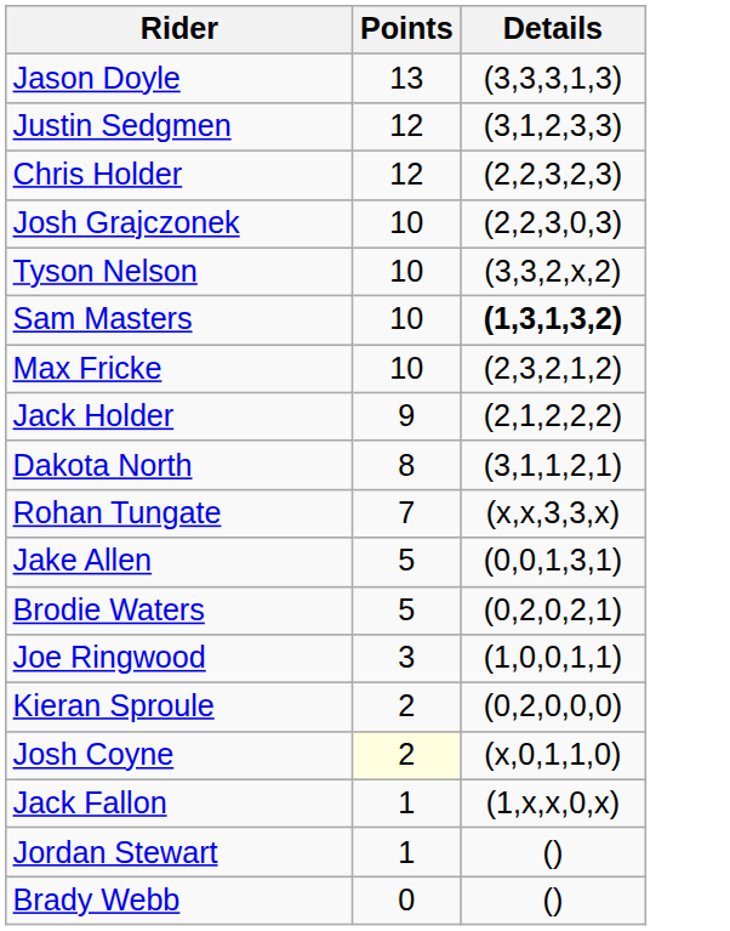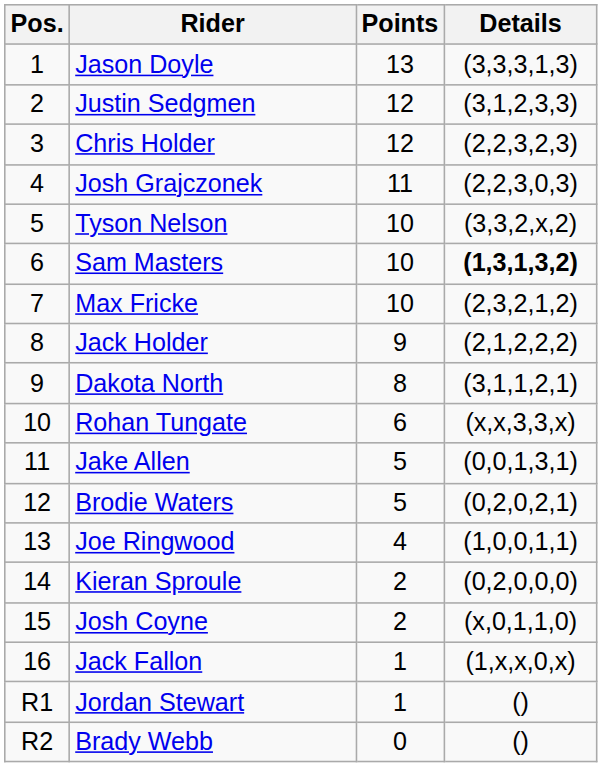 <table class=wikitable>
 <tr>
+<th width=25px>Pos.</th>
 <th width=175px>Rider</th>
 <th width=40px>Points</th>
 <th width=90px>Details</th>
 </tr>
 <tr align=center >
+<td>1</td>
 <td align=left><a href='#'>Jason Doyle</a></td>
 <td>13</td>
 <td>(3,3,3,1,3)</td>
 </tr>
 <tr align=center >
+<td>2</td>
 <td align=left><a href='#'>Justin Sedgmen</a></td>
 <td>12</td>
 <td>(3,1,2,3,3)</td>
 </tr>
 <tr align=center >
+<td>3</td>
 <td align=left><a href='#'>Chris Holder</a></td>
 <td>12</td>
 <td>(2,2,3,2,3)</td>
 </tr>
 <tr align=center >
+<td>4</td>
 <td align=left><a href='#'>Josh Grajczonek</a></td>
-<td>10</td>
+<td>11</td>
 <td>(2,2,3,0,3)</td>
 </tr>
 <tr align=center >
+<td>5</td>
 <td align=left><a href='#'>Tyson Nelson</a></td>
 <td>10</td>
 <td>(3,3,2,x,2)</td>
 </tr>
 <tr align=center >
+<td>6</td>
 <td align=left><a href='#'>Sam Masters</a></td>
 <td>10</td>
 <td><strong>(1,3,1,3,2)</strong></td>
 </tr>
 <tr align=center >
+<td>7</td>
 <td align=left><a href='#'>Max Fricke</a></td>
 <td>10</td>
 <td>(2,3,2,1,2)</td>
 </tr>
 <tr align=center>
+<td>8</td>
 <td align=left><a href='#'>Jack Holder</a></td>
 <td>9</td>
 <td>(2,1,2,2,2)</td>
 </tr>
 <tr align=center>
+<td>9</td>
 <td align=left><a href='#'>Dakota North</a></td>
 <td>8</td>
 <td>(3,1,1,2,1)</td>
 </tr>
 <tr align=center>
+<td>10</td>
 <td align=left><a href='#'>Rohan Tungate</a></td>
-<td>7</td>
+<td>6</td>
 <td>(x,x,3,3,x)</td>
 </tr>
 <tr align=center>
+<td>11</td>
 <td align=left><a href='#'>Jake Allen</a></td>
 <td>5</td>
 <td>(0,0,1,3,1)</td>
 </tr>
 <tr align=center>
+<td>12</td>
 <td align=left><a href='#'>Brodie Waters</a></td>
 <td>5</td>
 <td>(0,2,0,2,1)</td>
 </tr>
 <tr align=center>
+<td>13</td>
 <td align=left><a href='#'>Joe Ringwood</a></td>
-<td>3</td>
+<td>4</td>
 <td>(1,0,0,1,1)</td>
 </tr>
 <tr align=center>
+<td>14</td>
 <td align=left><a href='#'>Kieran Sproule</a></td>
 <td>2</td>
 <td>(0,2,0,0,0)</td>
 </tr>
 <tr align=center>
+<td>15</td>
 <td align=left><a href='#'>Josh Coyne</a></td>
-<td style="background: lightyellow;">2</td>
+<td>2</td>
 <td>(x,0,1,1,0)</td>
 </tr>
 <tr align=center>
+<td>16</td>
 <td align=left><a href='#'>Jack Fallon</a></td>
 <td>1</td>
 <td>(1,x,x,0,x)</td>
 </tr>
 <tr align=center>
+<td>R1</td>
 <td align=left><a href='#'>Jordan Stewart</a></td>
 <td>1</td>
 <td>()</td>
 </tr>
 <tr align=center>
+<td>R2</td>
 <td align=left><a href='#'>Brady Webb</a></td>
 <td>0</td>
 <td>()</td>
 </tr>
 </table>
